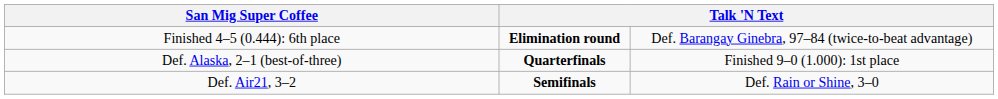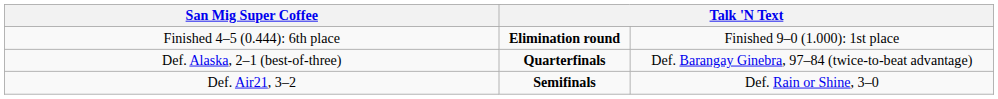 <table class=wikitable style="text-align:center">
 <tr>
 <th colspan=2 width=45%><a href='#'>San Mig Super Coffee</a></th>
 <th colspan=2 width=45%><a href='#'>Talk 'N Text</a></th>
 </tr>
 <tr>
 <td>Finished 4–5 (0.444): 6th place</td>
 <td colspan=2><strong>Elimination round</strong></td>
-<td>Def. <a href='#'>Barangay Ginebra</a>, 97–84 (twice-to-beat advantage)</td>
+<td>Finished 9–0 (1.000): 1st place</td>
 </tr>
 <tr>
 <td>Def. <a href='#'>Alaska</a>, 2–1 (best-of-three)</td>
 <td colspan=2><strong>Quarterfinals</strong></td>
-<td>Finished 9–0 (1.000): 1st place</td>
+<td>Def. <a href='#'>Barangay Ginebra</a>, 97–84 (twice-to-beat advantage)</td>
 </tr>
 <tr>
 <td>Def. <a href='#'>Air21</a>, 3–2</td>
 <td colspan=2><strong>Semifinals</strong></td>
 <td>Def. <a href='#'>Rain or Shine</a>, 3–0</td>
 </tr>
 </table>
